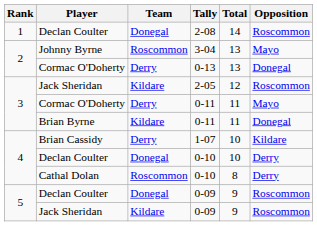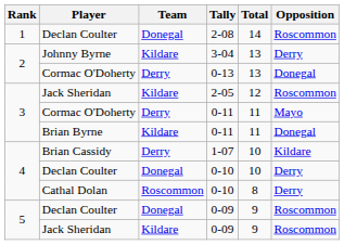 <table class="wikitable">
 <tr>
 <th>Rank</th>
 <th>Player</th>
 <th>Team</th>
 <th>Tally</th>
 <th>Total</th>
 <th>Opposition</th>
 </tr>
 <tr>
 <td rowspan=1 align=center>1</td>
 <td>Declan Coulter</td>
 <td><a href='#'>Donegal</a></td>
 <td align=center>2-08</td>
 <td align=center>14</td>
 <td><a href='#'>Roscommon</a></td>
 </tr>
 <tr>
 <td rowspan=2 align=center>2</td>
 <td>Johnny Byrne</td>
-<td><a href='#'>Roscommon</a></td>
+<td><a href='#'>Kildare</a></td>
 <td align=center>3-04</td>
 <td align=center>13</td>
-<td><a href='#'>Mayo</a></td>
+<td><a href='#'>Derry</a></td>
 </tr>
 <tr>
 <td>Cormac O'Doherty</td>
 <td><a href='#'>Derry</a></td>
 <td align=center>0-13</td>
 <td align=center>13</td>
 <td><a href='#'>Donegal</a></td>
 </tr>
 <tr>
 <td rowspan=3 align=center>3</td>
 <td>Jack Sheridan</td>
 <td><a href='#'>Kildare</a></td>
 <td align=center>2-05</td>
 <td align=center>12</td>
 <td><a href='#'>Roscommon</a></td>
 </tr>
 <tr>
 <td>Cormac O'Doherty</td>
 <td><a href='#'>Derry</a></td>
 <td align=center>0-11</td>
 <td align=center>11</td>
 <td><a href='#'>Mayo</a></td>
 </tr>
 <tr>
 <td>Brian Byrne</td>
 <td><a href='#'>Kildare</a></td>
 <td align=center>0-11</td>
 <td align=center>11</td>
 <td><a href='#'>Donegal</a></td>
 </tr>
 <tr>
 <td rowspan=3 align=center>4</td>
 <td>Brian Cassidy</td>
 <td><a href='#'>Derry</a></td>
 <td align=center>1-07</td>
 <td align=center>10</td>
 <td><a href='#'>Kildare</a></td>
 </tr>
 <tr>
 <td>Declan Coulter</td>
 <td><a href='#'>Donegal</a></td>
 <td align=center>0-10</td>
 <td align=center>10</td>
 <td><a href='#'>Derry</a></td>
 </tr>
 <tr>
 <td>Cathal Dolan</td>
 <td><a href='#'>Roscommon</a></td>
 <td align=center>0-10</td>
 <td align=center>8</td>
 <td><a href='#'>Derry</a></td>
 </tr>
 <tr>
 <td rowspan=2 align=center>5</td>
 <td>Declan Coulter</td>
 <td><a href='#'>Donegal</a></td>
 <td align=center>0-09</td>
 <td align=center>9</td>
 <td><a href='#'>Roscommon</a></td>
 </tr>
 <tr>
 <td>Jack Sheridan</td>
 <td><a href='#'>Kildare</a></td>
 <td align=center>0-09</td>
 <td align=center>9</td>
 <td><a href='#'>Roscommon</a></td>
 </tr>
 </table>
